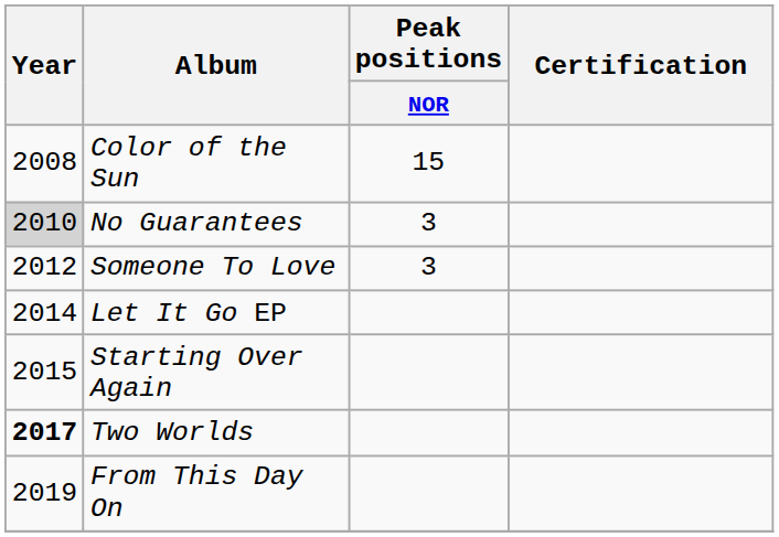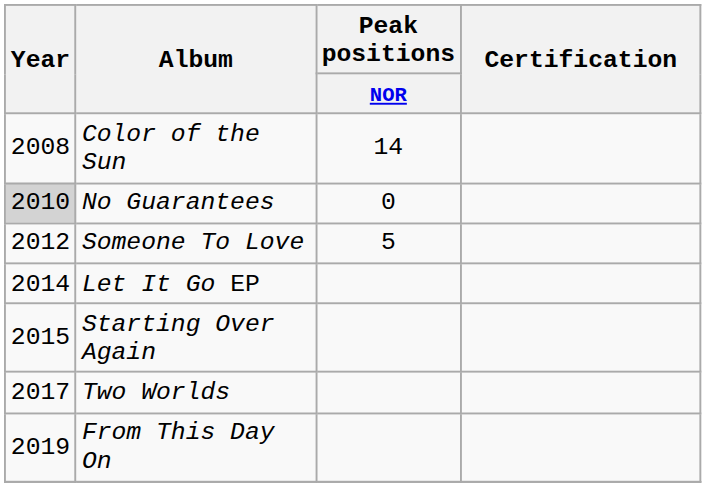 <table class="wikitable">
 <tr>
 <th align="center" rowspan="2" width="10">Year</th>
 <th align="center" rowspan="2" width="120">Album</th>
 <th align="center" colspan="1" width="20">Peak positions</th>
 <th align="center" rowspan="2" width="120">Certification</th>
 </tr>
 <tr>
 <th width="20"><small><a href='#'>NOR</a><br></small></th>
 </tr>
 <tr>
 <td>2008</td>
 <td><em>Color of the Sun</em></td>
-<td style="text-align:center;">15</td>
+<td style="text-align:center;">14</td>
 <td></td>
 </tr>
 <tr>
 <td style="background: lightgrey;">2010</td>
 <td><em>No Guarantees</em></td>
-<td style="text-align:center;">3</td>
+<td style="text-align:center;">0</td>
 <td></td>
 </tr>
 <tr>
 <td>2012</td>
 <td><em>Someone To Love</em></td>
-<td style="text-align:center;">3</td>
+<td style="text-align:center;">5</td>
 <td></td>
 </tr>
 <tr>
 <td>2014</td>
 <td><em>Let It Go</em> EP</td>
 <td></td>
 <td></td>
 </tr>
 <tr>
 <td>2015</td>
 <td><em>Starting Over Again</em></td>
 <td></td>
 <td></td>
 </tr>
 <tr>
-<td><strong>2017</strong></td>
+<td>2017</td>
 <td><em>Two Worlds</em></td>
 <td></td>
 <td></td>
 </tr>
 <tr>
 <td>2019</td>
 <td><em>From This Day On</em></td>
 <td></td>
 <td></td>
 </tr>
 <tr>
 </tr>
 </table>
